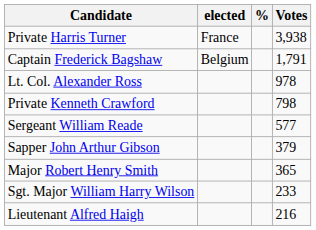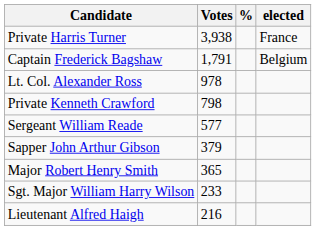 <table class="wikitable">
 <tr>
 <th>Candidate</th>
+<th>Votes</th>
+<th>%</th>
 <th>elected</th>
-<th>%</th>
-<th>Votes</th>
 </tr>
 <tr>
 <td>Private <a href='#'>Harris Turner</a></td>
+<td>3,938</td>
+<td></td>
 <td>France</td>
-<td></td>
-<td>3,938</td>
 </tr>
 <tr>
 <td>Captain <a href='#'>Frederick Bagshaw</a></td>
+<td>1,791</td>
+<td></td>
 <td>Belgium</td>
-<td></td>
-<td>1,791</td>
 </tr>
 <tr>
 <td>Lt. Col. <a href='#'>Alexander Ross</a></td>
+<td>978</td>
 <td></td>
 <td></td>
-<td>978</td>
 </tr>
 <tr>
 <td>Private <a href='#'>Kenneth Crawford</a></td>
+<td>798</td>
 <td></td>
 <td></td>
-<td>798</td>
 </tr>
 <tr>
 <td>Sergeant <a href='#'>William Reade</a></td>
+<td>577</td>
 <td></td>
 <td></td>
-<td>577</td>
 </tr>
 <tr>
 <td>Sapper <a href='#'>John Arthur Gibson</a></td>
+<td>379</td>
 <td></td>
 <td></td>
-<td>379</td>
 </tr>
 <tr>
 <td>Major <a href='#'>Robert Henry Smith</a></td>
+<td>365</td>
 <td></td>
 <td></td>
-<td>365</td>
 </tr>
 <tr>
 <td>Sgt. Major <a href='#'>William Harry Wilson</a></td>
+<td>233</td>
 <td></td>
 <td></td>
-<td>233</td>
 </tr>
 <tr>
 <td>Lieutenant <a href='#'>Alfred Haigh</a></td>
+<td>216</td>
 <td></td>
 <td></td>
-<td>216</td>
 </tr>
 </table>
